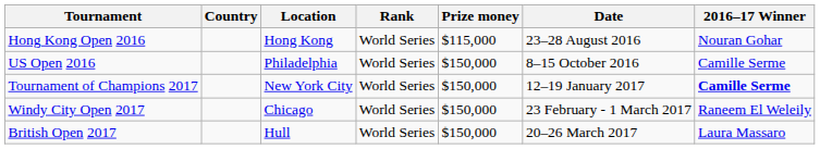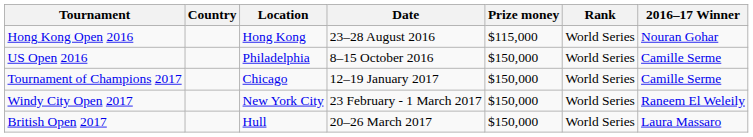 <table class=wikitable>
 <tr>
 <th>Tournament</th>
 <th>Country</th>
 <th>Location</th>
+<th>Date</th>
+<th>Prize money</th>
 <th>Rank</th>
-<th>Prize money</th>
-<th>Date</th>
 <th>2016–17 Winner</th>
 </tr>
 <tr>
 <td><a href='#'>Hong Kong Open</a> <a href='#'>2016</a></td>
 <td></td>
 <td><a href='#'>Hong Kong</a></td>
+<td>23–28 August 2016</td>
+<td>$115,000</td>
 <td>World Series</td>
-<td>$115,000</td>
-<td>23–28 August 2016</td>
 <td> <a href='#'>Nouran Gohar</a></td>
 </tr>
 <tr>
 <td><a href='#'>US Open</a> <a href='#'>2016</a></td>
 <td></td>
 <td><a href='#'>Philadelphia</a></td>
+<td>8–15 October 2016</td>
+<td>$150,000</td>
 <td>World Series</td>
-<td>$150,000</td>
-<td>8–15 October 2016</td>
 <td> <a href='#'>Camille Serme</a></td>
 </tr>
 <tr>
 <td><a href='#'>Tournament of Champions</a> <a href='#'>2017</a></td>
 <td></td>
-<td><a href='#'>New York City</a></td>
+<td><a href='#'>Chicago</a></td>
+<td>12–19 January 2017</td>
+<td>$150,000</td>
 <td>World Series</td>
-<td>$150,000</td>
-<td>12–19 January 2017</td>
-<td><strong> <a href='#'>Camille Serme</a></strong></td>
+<td> <a href='#'>Camille Serme</a></td>
 </tr>
 <tr>
 <td><a href='#'>Windy City Open</a> <a href='#'>2017</a></td>
 <td></td>
-<td><a href='#'>Chicago</a></td>
+<td><a href='#'>New York City</a></td>
+<td>23 February - 1 March 2017</td>
+<td>$150,000</td>
 <td>World Series</td>
-<td>$150,000</td>
-<td>23 February - 1 March 2017</td>
 <td> <a href='#'>Raneem El Weleily</a></td>
 </tr>
 <tr>
 <td><a href='#'>British Open</a> <a href='#'>2017</a></td>
 <td></td>
 <td><a href='#'>Hull</a></td>
+<td>20–26 March 2017</td>
+<td>$150,000</td>
 <td>World Series</td>
-<td>$150,000</td>
-<td>20–26 March 2017</td>
 <td> <a href='#'>Laura Massaro</a></td>
 </tr>
 </table>
